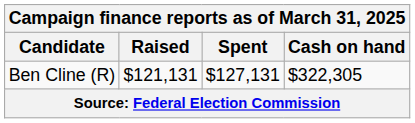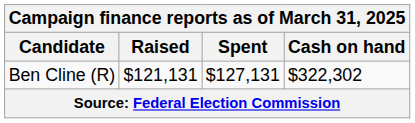 <table class="wikitable sortable">
 <tr>
 <th colspan=4>Campaign finance reports as of March 31, 2025</th>
 </tr>
 <tr style="text-align:center;">
 <th>Candidate</th>
 <th>Raised</th>
 <th>Spent</th>
 <th>Cash on hand</th>
 </tr>
 <tr>
 <td>Ben Cline (R)</td>
 <td>$121,131</td>
 <td>$127,131</td>
-<td>$322,305</td>
+<td>$322,302</td>
 </tr>
 <tr>
 <th colspan="4"><small>Source: <a href='#'>Federal Election Commission</a></small></th>
 </tr>
 </table>
